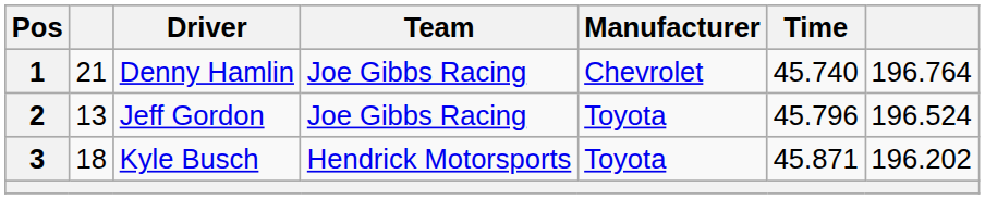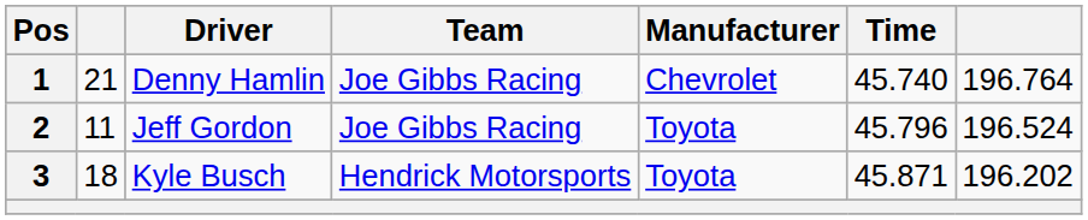 <table class="wikitable" style="font-size:95%">
 <tr>
 <th>Pos</th>
 <th></th>
 <th>Driver</th>
 <th>Team</th>
 <th>Manufacturer</th>
 <th>Time</th>
 <th></th>
 </tr>
 <tr>
 <th>1</th>
 <td>21</td>
 <td><a href='#'>Denny Hamlin</a></td>
 <td><a href='#'>Joe Gibbs Racing</a></td>
 <td><a href='#'>Chevrolet</a></td>
 <td>45.740</td>
 <td>196.764</td>
 </tr>
 <tr>
 <th>2</th>
-<td>13</td>
+<td>11</td>
 <td><a href='#'>Jeff Gordon</a></td>
 <td><a href='#'>Joe Gibbs Racing</a></td>
 <td><a href='#'>Toyota</a></td>
 <td>45.796</td>
 <td>196.524</td>
 </tr>
 <tr>
 <th>3</th>
 <td>18</td>
 <td><a href='#'>Kyle Busch</a></td>
 <td><a href='#'>Hendrick Motorsports</a></td>
 <td><a href='#'>Toyota</a></td>
 <td>45.871</td>
 <td>196.202</td>
 </tr>
 <tr>
 <th colspan="7"></th>
 </tr>
 </table>
